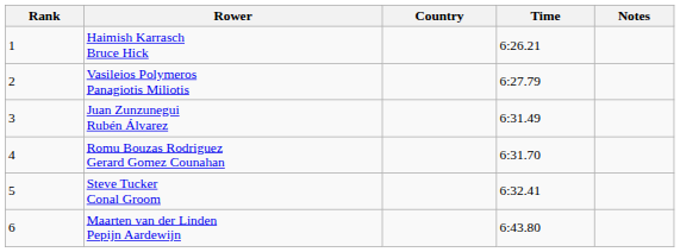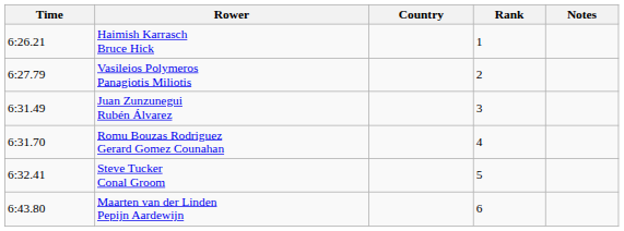 <table class="wikitable sortable" width=50%>
 <tr>
-<th>Rank</th>
+<th>Time</th>
 <th>Rower</th>
 <th>Country</th>
-<th>Time</th>
+<th>Rank</th>
 <th>Notes</th>
 </tr>
 <tr>
-<td>1</td>
+<td>6:26.21</td>
 <td><a href='#'>Haimish Karrasch</a> <br> <a href='#'>Bruce Hick</a></td>
 <td></td>
-<td>6:26.21</td>
+<td>1</td>
 <td></td>
 </tr>
 <tr>
-<td>2</td>
+<td>6:27.79</td>
 <td><a href='#'>Vasileios Polymeros</a> <br><a href='#'>Panagiotis Miliotis</a></td>
 <td></td>
-<td>6:27.79</td>
+<td>2</td>
 <td></td>
 </tr>
 <tr>
-<td>3</td>
+<td>6:31.49</td>
 <td><a href='#'>Juan Zunzunegui</a> <br> <a href='#'>Rubén Álvarez</a></td>
 <td></td>
-<td>6:31.49</td>
+<td>3</td>
 <td></td>
 </tr>
 <tr>
-<td>4</td>
+<td>6:31.70</td>
 <td><a href='#'>Romu Bouzas Rodriguez</a> <br><a href='#'>Gerard Gomez Counahan</a></td>
 <td></td>
-<td>6:31.70</td>
+<td>4</td>
 <td></td>
 </tr>
 <tr>
-<td>5</td>
+<td>6:32.41</td>
 <td><a href='#'>Steve Tucker</a> <br> <a href='#'>Conal Groom</a></td>
 <td></td>
-<td>6:32.41</td>
+<td>5</td>
 <td></td>
 </tr>
 <tr>
-<td>6</td>
+<td>6:43.80</td>
 <td><a href='#'>Maarten van der Linden</a> <br><a href='#'>Pepijn Aardewijn</a></td>
 <td></td>
-<td>6:43.80</td>
+<td>6</td>
 <td></td>
 </tr>
 </table>
